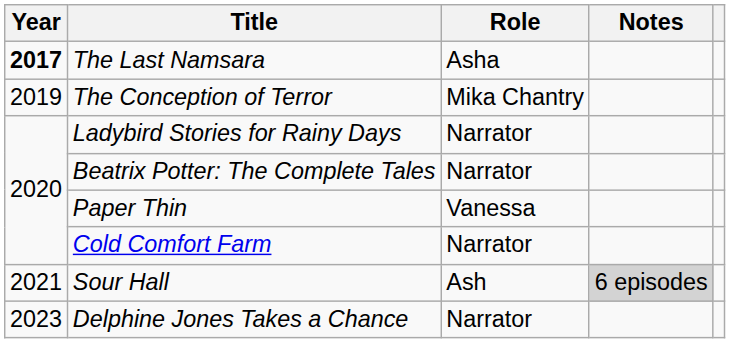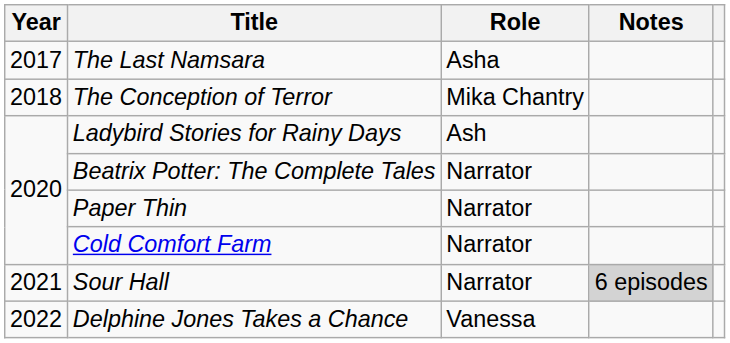 <table class="wikitable sortable">
 <tr>
 <th>Year</th>
 <th>Title</th>
 <th>Role</th>
 <th class="unsortable">Notes</th>
 <th class="unsortable"></th>
 </tr>
 <tr>
-<td><strong>2017</strong></td>
+<td>2017</td>
 <td><em>The Last Namsara</em></td>
 <td>Asha</td>
 <td></td>
 <td align="center"></td>
 </tr>
 <tr>
-<td>2019</td>
+<td>2018</td>
 <td><em>The Conception of Terror</em></td>
 <td>Mika Chantry</td>
 <td></td>
 <td align="center"></td>
 </tr>
 <tr>
 <td rowspan="4">2020</td>
 <td><em>Ladybird Stories for Rainy Days</em></td>
-<td>Narrator</td>
+<td>Ash</td>
 <td></td>
 <td align="center"></td>
 </tr>
 <tr>
 <td><em>Beatrix Potter: The Complete Tales</em></td>
 <td>Narrator</td>
 <td></td>
 <td align="center"></td>
 </tr>
 <tr>
 <td><em>Paper Thin</em></td>
-<td>Vanessa</td>
+<td>Narrator</td>
 <td></td>
 <td align="center"></td>
 </tr>
 <tr>
 <td><em><a href='#'>Cold Comfort Farm</a></em></td>
 <td>Narrator</td>
 <td></td>
 <td align="center"></td>
 </tr>
 <tr>
 <td>2021</td>
 <td><em>Sour Hall</em></td>
-<td>Ash</td>
+<td>Narrator</td>
 <td style="background: lightgrey;">6 episodes</td>
 <td></td>
 </tr>
 <tr>
-<td>2023</td>
+<td>2022</td>
 <td><em>Delphine Jones Takes a Chance</em></td>
-<td>Narrator</td>
+<td>Vanessa</td>
 <td></td>
 <td></td>
 </tr>
 </table>
